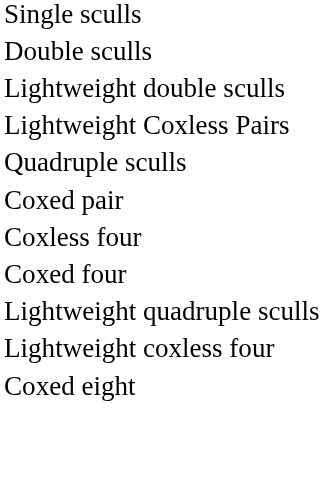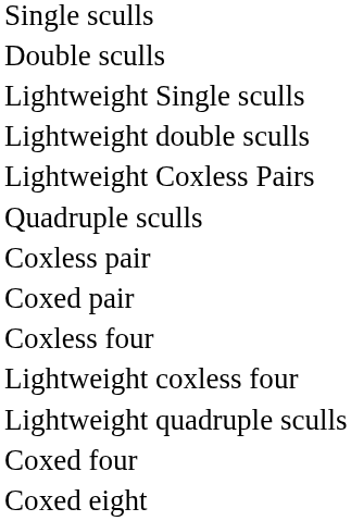 <table>
 <tr>
 <td>Single sculls <br></td>
 <td></td>
 <td></td>
 <td></td>
 </tr>
 <tr>
 <td>Double sculls <br></td>
+<td></td>
+<td></td>
+<td></td>
+</tr>
+<tr>
+<td>Lightweight Single sculls <br></td>
 <td></td>
 <td></td>
 <td></td>
 </tr>
 <tr>
 <td>Lightweight double sculls <br></td>
 <td></td>
 <td></td>
 <td></td>
 </tr>
 <tr>
 <td>Lightweight Coxless Pairs <br></td>
 <td></td>
 <td></td>
 <td></td>
 </tr>
 <tr>
 <td>Quadruple sculls <br></td>
 <td></td>
 <td></td>
 <td></td>
 </tr>
 <tr>
+<td>Coxless pair <br></td>
+<td></td>
+<td></td>
+<td></td>
+</tr>
+<tr>
 <td>Coxed pair <br></td>
 <td></td>
 <td></td>
 <td></td>
 </tr>
 <tr>
 <td>Coxless four <br></td>
 <td></td>
 <td></td>
 <td></td>
 </tr>
 <tr>
-<td>Coxed four <br></td>
+<td>Lightweight coxless four <br></td>
 <td></td>
 <td></td>
 <td></td>
 </tr>
 <tr>
 <td>Lightweight quadruple sculls <br></td>
 <td></td>
 <td></td>
 <td></td>
 </tr>
 <tr>
-<td>Lightweight coxless four <br></td>
+<td>Coxed four <br></td>
 <td></td>
 <td></td>
 <td></td>
 </tr>
 <tr>
 <td>Coxed eight <br></td>
 <td></td>
 <td></td>
 <td></td>
 </tr>
 </table>
